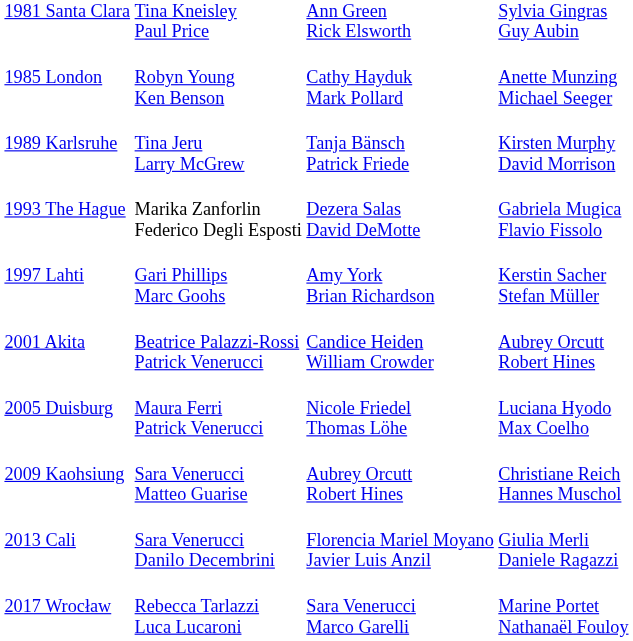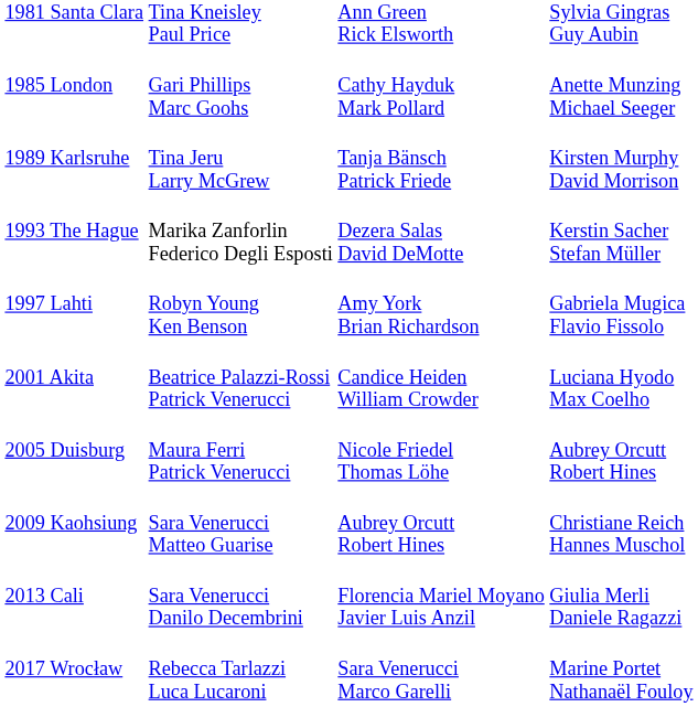 <table>
 <tr>
 <td><a href='#'>1981 Santa Clara</a></td>
 <td><br> <a href='#'>Tina Kneisley</a><br><a href='#'>Paul Price</a></td>
 <td><br> <a href='#'>Ann Green</a> <br><a href='#'>Rick Elsworth</a></td>
 <td><br> <a href='#'>Sylvia Gingras</a> <br><a href='#'>Guy Aubin</a></td>
 </tr>
 <tr>
 <td><a href='#'>1985 London</a></td>
-<td><br> <a href='#'>Robyn Young</a> <br><a href='#'>Ken Benson</a></td>
+<td><br> <a href='#'>Gari Phillips</a> <br><a href='#'>Marc Goohs</a></td>
 <td><br> <a href='#'>Cathy Hayduk</a> <br><a href='#'>Mark Pollard</a></td>
 <td><br> <a href='#'>Anette Munzing</a> <br><a href='#'>Michael Seeger</a></td>
 </tr>
 <tr>
 <td><a href='#'>1989 Karlsruhe</a></td>
 <td><br> <a href='#'>Tina Jeru</a> <br><a href='#'>Larry McGrew</a></td>
 <td><br> <a href='#'>Tanja Bänsch</a> <br><a href='#'>Patrick Friede</a></td>
 <td><br> <a href='#'>Kirsten Murphy</a> <br><a href='#'>David Morrison</a></td>
 </tr>
 <tr>
 <td><a href='#'>1993 The Hague</a></td>
 <td><br> Marika Zanforlin <br>Federico Degli Esposti</td>
 <td><br> <a href='#'>Dezera Salas</a> <br><a href='#'>David DeMotte</a></td>
-<td><br> <a href='#'>Gabriela Mugica</a> <br><a href='#'>Flavio Fissolo</a></td>
+<td><br> <a href='#'>Kerstin Sacher</a> <br><a href='#'>Stefan Müller</a></td>
 </tr>
 <tr>
 <td><a href='#'>1997 Lahti</a></td>
-<td><br> <a href='#'>Gari Phillips</a> <br><a href='#'>Marc Goohs</a></td>
+<td><br> <a href='#'>Robyn Young</a> <br><a href='#'>Ken Benson</a></td>
 <td><br> <a href='#'>Amy York</a> <br><a href='#'>Brian Richardson</a></td>
-<td><br> <a href='#'>Kerstin Sacher</a> <br><a href='#'>Stefan Müller</a></td>
+<td><br> <a href='#'>Gabriela Mugica</a> <br><a href='#'>Flavio Fissolo</a></td>
 </tr>
 <tr>
 <td><a href='#'>2001 Akita</a></td>
 <td><br> <a href='#'>Beatrice Palazzi-Rossi</a> <br><a href='#'>Patrick Venerucci</a></td>
 <td><br> <a href='#'>Candice Heiden</a> <br><a href='#'>William Crowder</a></td>
-<td><br> <a href='#'>Aubrey Orcutt</a> <br><a href='#'>Robert Hines</a></td>
+<td><br> <a href='#'>Luciana Hyodo</a> <br><a href='#'>Max Coelho</a></td>
 </tr>
 <tr>
 <td><a href='#'>2005 Duisburg</a></td>
 <td><br> <a href='#'>Maura Ferri</a> <br><a href='#'>Patrick Venerucci</a></td>
 <td><br> <a href='#'>Nicole Friedel</a> <br><a href='#'>Thomas Löhe</a></td>
-<td><br> <a href='#'>Luciana Hyodo</a> <br><a href='#'>Max Coelho</a></td>
+<td><br> <a href='#'>Aubrey Orcutt</a> <br><a href='#'>Robert Hines</a></td>
 </tr>
 <tr>
 <td><a href='#'>2009 Kaohsiung</a></td>
 <td><br> <a href='#'>Sara Venerucci</a> <br><a href='#'>Matteo Guarise</a></td>
 <td><br> <a href='#'>Aubrey Orcutt</a> <br><a href='#'>Robert Hines</a></td>
 <td><br> <a href='#'>Christiane Reich</a> <br><a href='#'>Hannes Muschol</a></td>
 </tr>
 <tr>
 <td><a href='#'>2013 Cali</a></td>
 <td><br> <a href='#'>Sara Venerucci</a> <br><a href='#'>Danilo Decembrini</a></td>
 <td><br> <a href='#'>Florencia Mariel Moyano</a> <br><a href='#'>Javier Luis Anzil</a></td>
 <td><br> <a href='#'>Giulia Merli</a> <br><a href='#'>Daniele Ragazzi</a></td>
 </tr>
 <tr>
 <td><a href='#'>2017 Wrocław</a></td>
 <td><br> <a href='#'>Rebecca Tarlazzi</a> <br><a href='#'>Luca Lucaroni</a></td>
 <td><br> <a href='#'>Sara Venerucci</a> <br><a href='#'>Marco Garelli</a></td>
 <td><br> <a href='#'>Marine Portet</a> <br><a href='#'>Nathanaël Fouloy</a></td>
 </tr>
 </table>
